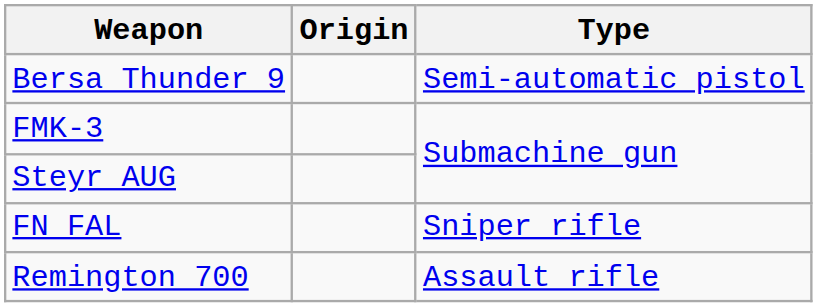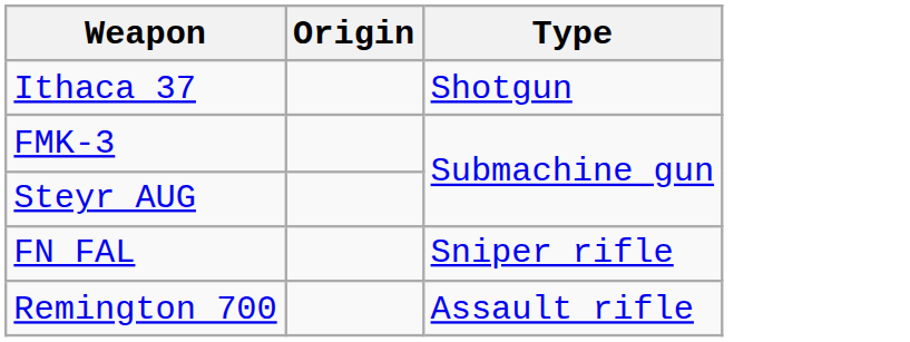 <table class="wikitable">
 <tr>
 <th>Weapon</th>
 <th>Origin</th>
 <th>Type</th>
 </tr>
 <tr>
-<td><a href='#'>Bersa Thunder 9</a></td>
+<td><a href='#'>Ithaca 37</a></td>
 <td></td>
-<td><a href='#'>Semi-automatic pistol</a></td>
+<td><a href='#'>Shotgun</a></td>
 </tr>
 <tr>
 <td><a href='#'>FMK-3</a></td>
 <td></td>
 <td rowspan="2"><a href='#'>Submachine gun</a></td>
 </tr>
 <tr>
 <td><a href='#'>Steyr AUG</a></td>
 <td></td>
 </tr>
 <tr>
 <td><a href='#'>FN FAL</a></td>
 <td></td>
 <td><a href='#'>Sniper rifle</a></td>
 </tr>
 <tr>
 <td><a href='#'>Remington 700</a></td>
 <td></td>
 <td><a href='#'>Assault rifle</a></td>
 </tr>
 </table>
